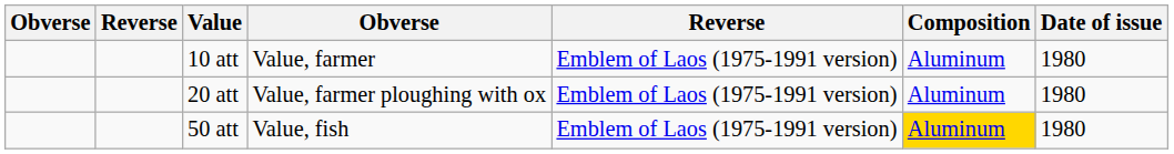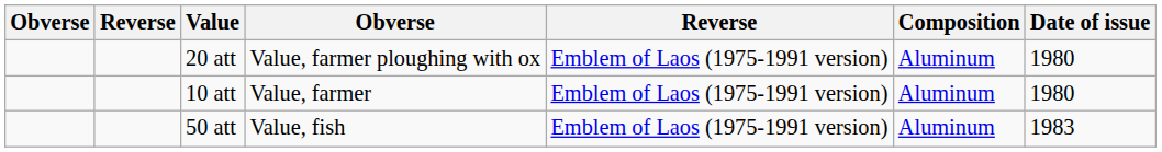 <table class="wikitable">
 <tr>
 <th>Obverse</th>
 <th>Reverse</th>
 <th>Value</th>
 <th>Obverse</th>
 <th>Reverse</th>
 <th>Composition</th>
 <th>Date of issue</th>
 </tr>
 <tr>
 <td></td>
 <td></td>
-<td>10 att</td>
-<td>Value, farmer</td>
+<td>20 att</td>
+<td>Value, farmer ploughing with ox</td>
 <td><a href='#'>Emblem of Laos</a> (1975-1991 version)</td>
 <td><a href='#'>Aluminum</a></td>
 <td>1980</td>
 </tr>
 <tr>
 <td></td>
 <td></td>
-<td>20 att</td>
-<td>Value, farmer ploughing with ox</td>
+<td>10 att</td>
+<td>Value, farmer</td>
 <td><a href='#'>Emblem of Laos</a> (1975-1991 version)</td>
 <td><a href='#'>Aluminum</a></td>
 <td>1980</td>
 </tr>
 <tr>
 <td></td>
 <td></td>
 <td>50 att</td>
 <td>Value, fish</td>
 <td><a href='#'>Emblem of Laos</a> (1975-1991 version)</td>
-<td style="background: gold;"><a href='#'>Aluminum</a></td>
-<td>1980</td>
+<td><a href='#'>Aluminum</a></td>
+<td>1983</td>
 </tr>
 </table>
